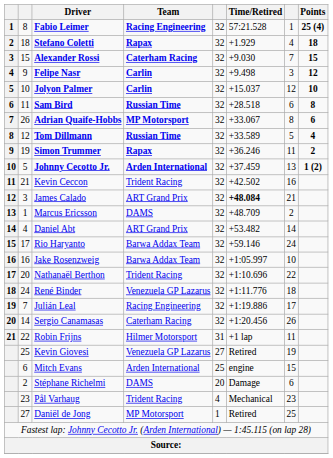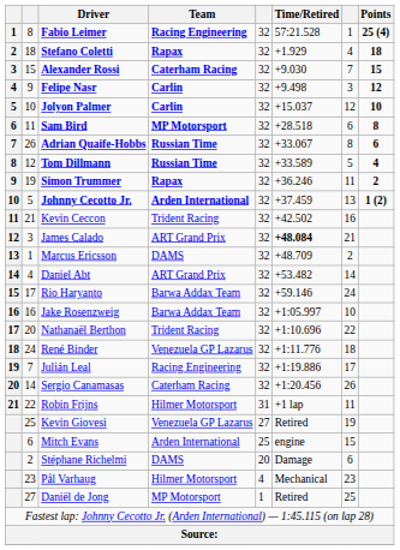 <table class="wikitable" style="font-size:85%">
 <tr>
 <th scope="col"></th>
 <th scope="col"></th>
 <th scope="col">Driver</th>
 <th scope="col">Team</th>
 <th scope="col" class="unsortable"></th>
 <th scope="col" class="unsortable">Time/Retired</th>
 <th scope="col"></th>
 <th scope="col">Points</th>
 </tr>
 <tr>
 <th scope="row">1</th>
 <td align="center">8</td>
 <td data-sort-value="LEI"> <strong><a href='#'>Fabio Leimer</a></strong></td>
 <td><strong><a href='#'>Racing Engineering</a></strong></td>
 <td>32</td>
 <td>57:21.528</td>
 <td align="center">1</td>
 <td align="center"><strong>25 (4)</strong></td>
 </tr>
 <tr>
 <th scope="row">2</th>
 <td align="center">18</td>
 <td data-sort-value="COL"> <strong><a href='#'>Stefano Coletti</a></strong></td>
 <td><strong><a href='#'>Rapax</a></strong></td>
 <td>32</td>
 <td>+1.929</td>
 <td align="center">4</td>
 <td align="center"><strong>18</strong></td>
 </tr>
 <tr>
 <th scope="row">3</th>
 <td align="center">15</td>
 <td data-sort-value="ROSS"> <strong><a href='#'>Alexander Rossi</a></strong></td>
 <td><strong><a href='#'>Caterham Racing</a></strong></td>
 <td>32</td>
 <td>+9.030</td>
 <td align="center">7</td>
 <td align="center"><strong>15</strong></td>
 </tr>
 <tr>
 <th scope="row">4</th>
 <td align="center">9</td>
 <td data-sort-value="NAS"> <strong><a href='#'>Felipe Nasr</a></strong></td>
 <td><strong><a href='#'>Carlin</a></strong></td>
 <td>32</td>
 <td>+9.498</td>
 <td align="center">3</td>
 <td align="center"><strong>12</strong></td>
 </tr>
 <tr>
 <th scope="row">5</th>
 <td align="center">10</td>
 <td data-sort-value="PAL"> <strong><a href='#'>Jolyon Palmer</a></strong></td>
 <td><strong><a href='#'>Carlin</a></strong></td>
 <td>32</td>
 <td>+15.037</td>
 <td align="center">12</td>
 <td align="center"><strong>10</strong></td>
 </tr>
 <tr>
 <th scope="row">6</th>
 <td align="center">11</td>
 <td data-sort-value="BIR"> <strong><a href='#'>Sam Bird</a></strong></td>
-<td><strong><a href='#'>Russian Time</a></strong></td>
+<td><strong><a href='#'>MP Motorsport</a></strong></td>
 <td>32</td>
 <td>+28.518</td>
 <td align="center">6</td>
 <td align="center"><strong>8</strong></td>
 </tr>
 <tr>
 <th scope="row">7</th>
 <td align="center">26</td>
 <td data-sort-value="QUA"> <strong><a href='#'>Adrian Quaife-Hobbs</a></strong></td>
-<td><strong><a href='#'>MP Motorsport</a></strong></td>
+<td><strong><a href='#'>Russian Time</a></strong></td>
 <td>32</td>
 <td>+33.067</td>
 <td align="center">8</td>
 <td align="center"><strong>6</strong></td>
 </tr>
 <tr>
 <th scope="row">8</th>
 <td align="center">12</td>
 <td data-sort-value="DIL"> <strong><a href='#'>Tom Dillmann</a></strong></td>
 <td><strong><a href='#'>Russian Time</a></strong></td>
 <td>32</td>
 <td>+33.589</td>
 <td align="center">5</td>
 <td align="center"><strong>4</strong></td>
 </tr>
 <tr>
 <th scope="row">9</th>
 <td align="center">19</td>
 <td data-sort-value="TRU"> <strong><a href='#'>Simon Trummer</a></strong></td>
 <td><strong><a href='#'>Rapax</a></strong></td>
 <td>32</td>
 <td>+36.246</td>
 <td align="center">11</td>
 <td align="center"><strong>2</strong></td>
 </tr>
 <tr>
 <th scope="row">10</th>
 <td align="center">5</td>
 <td data-sort-value="CECO"> <strong><a href='#'>Johnny Cecotto Jr.</a></strong></td>
 <td><strong><a href='#'>Arden International</a></strong></td>
 <td>32</td>
 <td>+37.459</td>
 <td align="center">13</td>
 <td align="center"><strong>1 (2)</strong></td>
 </tr>
 <tr>
 <th scope="row">11</th>
 <td align="center">21</td>
 <td data-sort-value="CECC"> <a href='#'>Kevin Ceccon</a></td>
 <td><a href='#'>Trident Racing</a></td>
 <td>32</td>
 <td>+42.502</td>
 <td align="center">16</td>
 <td></td>
 </tr>
 <tr>
 <th scope="row">12</th>
 <td align="center">3</td>
 <td data-sort-value="CAL"> <a href='#'>James Calado</a></td>
 <td><a href='#'>ART Grand Prix</a></td>
 <td>32</td>
 <td><strong>+48.084</strong></td>
 <td align="center">21</td>
 <td></td>
 </tr>
 <tr>
 <th scope="row">13</th>
 <td align="center">1</td>
 <td data-sort-value="ERI"> <a href='#'>Marcus Ericsson</a></td>
 <td><a href='#'>DAMS</a></td>
 <td>32</td>
 <td>+48.709</td>
 <td align="center">2</td>
 <td></td>
 </tr>
 <tr>
 <th scope="row">14</th>
 <td align="center">4</td>
 <td data-sort-value="ABT"> <a href='#'>Daniel Abt</a></td>
 <td><a href='#'>ART Grand Prix</a></td>
 <td>32</td>
 <td>+53.482</td>
 <td align="center">14</td>
 <td></td>
 </tr>
 <tr>
 <th scope="row">15</th>
 <td align="center">17</td>
 <td data-sort-value="HAR"> <a href='#'>Rio Haryanto</a></td>
 <td><a href='#'>Barwa Addax Team</a></td>
 <td>32</td>
 <td>+59.146</td>
 <td align="center">24</td>
 <td></td>
 </tr>
 <tr>
 <th scope="row">16</th>
 <td align="center">16</td>
 <td data-sort-value="ROSE"> <a href='#'>Jake Rosenzweig</a></td>
 <td><a href='#'>Barwa Addax Team</a></td>
 <td>32</td>
 <td>+1:05.997</td>
 <td align="center">10</td>
 <td></td>
 </tr>
 <tr>
 <th scope="row">17</th>
 <td align="center">20</td>
 <td data-sort-value="BER"> <a href='#'>Nathanaël Berthon</a></td>
 <td><a href='#'>Trident Racing</a></td>
 <td>32</td>
 <td>+1:10.696</td>
 <td align="center">22</td>
 <td></td>
 </tr>
 <tr>
 <th scope="row">18</th>
 <td align="center">24</td>
 <td data-sort-value="BIN"> <a href='#'>René Binder</a></td>
 <td><a href='#'>Venezuela GP Lazarus</a></td>
 <td>32</td>
 <td>+1:11.776</td>
 <td align="center">18</td>
 <td></td>
 </tr>
 <tr>
 <th scope="row">19</th>
 <td align="center">7</td>
 <td data-sort-value="LEA"> <a href='#'>Julián Leal</a></td>
 <td><a href='#'>Racing Engineering</a></td>
 <td>32</td>
 <td>+1:19.886</td>
 <td align="center">17</td>
 <td></td>
 </tr>
 <tr>
 <th scope="row">20</th>
 <td align="center">14</td>
 <td data-sort-value="CAN"> <a href='#'>Sergio Canamasas</a></td>
 <td><a href='#'>Caterham Racing</a></td>
 <td>32</td>
 <td>+1:20.456</td>
 <td align="center">26</td>
 <td></td>
 </tr>
 <tr>
 <th scope="row">21</th>
 <td align="center">22</td>
 <td data-sort-value="FRI"> <a href='#'>Robin Frijns</a></td>
 <td><a href='#'>Hilmer Motorsport</a></td>
 <td>31</td>
 <td>+1 lap</td>
 <td align="center">11</td>
 <td></td>
 </tr>
 <tr>
 <th scope="row" data-sort-value="22"></th>
 <td align="center">25</td>
 <td data-sort-value="GIO"> <a href='#'>Kevin Giovesi</a></td>
 <td><a href='#'>Venezuela GP Lazarus</a></td>
 <td>27</td>
 <td>Retired</td>
 <td align="center">19</td>
 <td></td>
 </tr>
 <tr>
 <th scope="row" data-sort-value="23"></th>
 <td align="center">6</td>
 <td data-sort-value="EVA"> <a href='#'>Mitch Evans</a></td>
 <td><a href='#'>Arden International</a></td>
 <td>25</td>
 <td>engine</td>
 <td align="center">15</td>
 <td></td>
 </tr>
 <tr>
 <th scope="row" data-sort-value="24"></th>
 <td align="center">2</td>
 <td data-sort-value="RIC"> <a href='#'>Stéphane Richelmi</a></td>
 <td><a href='#'>DAMS</a></td>
 <td>20</td>
 <td>Damage</td>
 <td align="center">6</td>
 <td></td>
 </tr>
 <tr>
 <th scope="row" data-sort-value="25"></th>
 <td align="center">23</td>
 <td data-sort-value="VAR"> <a href='#'>Pål Varhaug</a></td>
-<td><a href='#'>Trident Racing</a></td>
+<td><a href='#'>Hilmer Motorsport</a></td>
 <td>4</td>
 <td>Mechanical</td>
 <td align="center">23</td>
 <td></td>
 </tr>
 <tr>
 <th scope="row" data-sort-value="26"></th>
 <td align="center">27</td>
 <td data-sort-value="DEJ"> <a href='#'>Daniël de Jong</a></td>
 <td><a href='#'>MP Motorsport</a></td>
 <td>1</td>
 <td>Retired</td>
 <td align="center">25</td>
 <td></td>
 </tr>
 <tr class="sortbottom">
 <td colspan="8" align="center"><em>Fastest lap: <a href='#'>Johnny Cecotto Jr.</a> (<a href='#'>Arden International</a>) — 1:45.115 (on lap 28)</em></td>
 </tr>
 <tr class="sortbottom">
 <th colspan="8">Source:</th>
 </tr>
 <tr>
 </tr>
 </table>
